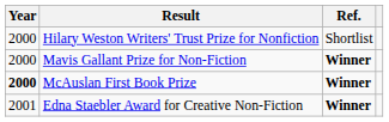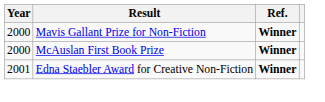 <table class="wikitable sortable mw-collapsible">
 <tr>
 <th>Year</th>
 <th>Result</th>
 <th>Ref.</th>
 <th></th>
 </tr>
 <tr>
 <td>2000</td>
-<td><a href='#'>Hilary Weston Writers' Trust Prize for Nonfiction</a></td>
-<td>Shortlist</td>
-<td></td>
-</tr>
-<tr>
-<td>2000</td>
 <td><a href='#'>Mavis Gallant Prize for Non-Fiction</a></td>
 <td><strong>Winner</strong></td>
 <td></td>
 </tr>
 <tr>
-<td><strong>2000</strong></td>
+<td>2000</td>
 <td><a href='#'>McAuslan First Book Prize</a></td>
 <td><strong>Winner</strong></td>
 <td></td>
 </tr>
 <tr>
 <td>2001</td>
 <td><a href='#'>Edna Staebler Award</a> for Creative Non-Fiction</td>
 <td><strong>Winner</strong></td>
 <td></td>
 </tr>
 </table>
